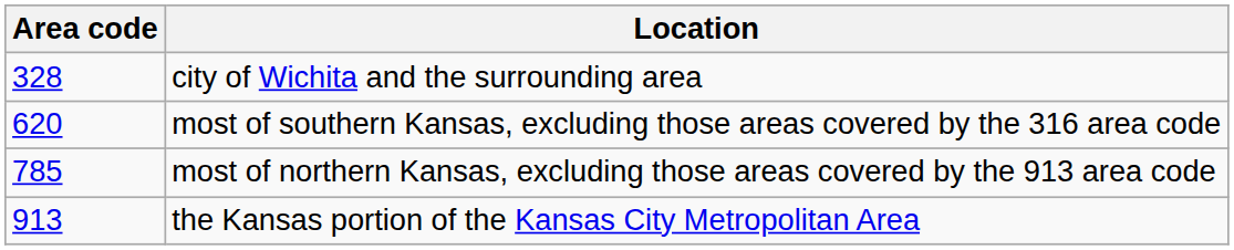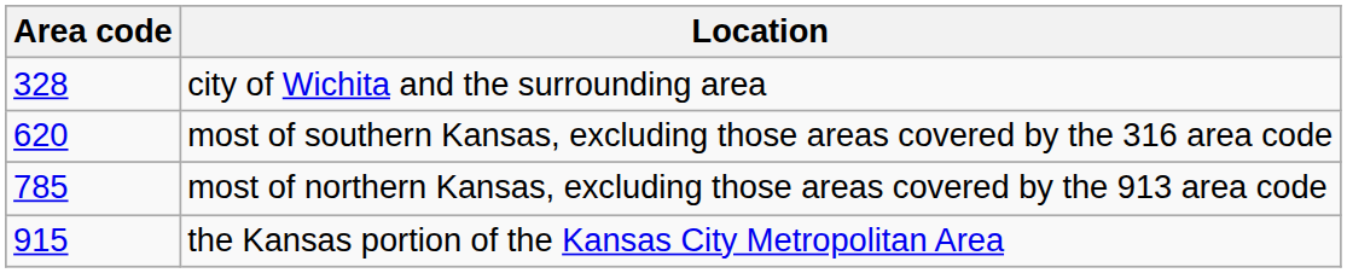 <table class=wikitable>
 <tr>
 <th>Area code</th>
 <th>Location</th>
 </tr>
 <tr>
 <td><a href='#'>328</a></td>
 <td>city of <a href='#'>Wichita</a> and the surrounding area</td>
 </tr>
 <tr>
 <td><a href='#'>620</a></td>
 <td>most of southern Kansas, excluding those areas covered by the 316 area code</td>
 </tr>
 <tr>
 <td><a href='#'>785</a></td>
 <td>most of northern Kansas, excluding those areas covered by the 913 area code</td>
 </tr>
 <tr>
-<td><a href='#'>913</a></td>
+<td><a href='#'>915</a></td>
 <td>the Kansas portion of the <a href='#'>Kansas City Metropolitan Area</a></td>
 </tr>
 </table>
